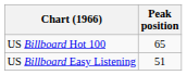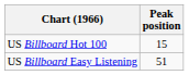 <table class="wikitable">
 <tr>
 <th>Chart (1966)</th>
 <th>Peak<br>position</th>
 </tr>
 <tr>
 <td>US <a href='#'><em>Billboard</em> Hot 100</a></td>
-<td style="text-align:center;">65</td>
+<td style="text-align:center;">15</td>
 </tr>
 <tr>
 <td>US <a href='#'><em>Billboard</em> Easy Listening</a></td>
 <td style="text-align:center;">51</td>
 </tr>
 </table>
